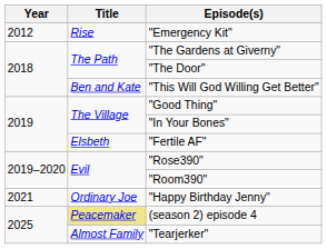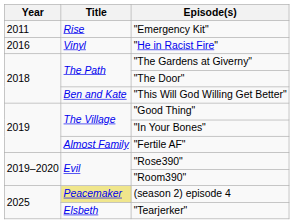 <table class="wikitable">
 <tr>
 <th>Year</th>
 <th>Title</th>
 <th>Episode(s)</th>
 </tr>
 <tr>
-<td>2012</td>
+<td>2011</td>
 <td><em><a href='#'>Rise</a></em></td>
 <td>"Emergency Kit"</td>
+</tr>
+<tr>
+<td>2016</td>
+<td><em><a href='#'>Vinyl</a></em></td>
+<td>"<a href='#'>He in Racist Fire</a>"</td>
 </tr>
 <tr>
 <td rowspan=3>2018</td>
 <td rowspan=2><em><a href='#'>The Path</a></em></td>
 <td>"The Gardens at Giverny"</td>
 </tr>
 <tr>
 <td>"The Door"</td>
 </tr>
 <tr>
 <td><em><a href='#'>Ben and Kate</a></em></td>
 <td>"This Will God Willing Get Better"</td>
 </tr>
 <tr>
 <td rowspan=3>2019</td>
 <td rowspan=2><em><a href='#'>The Village</a></em></td>
 <td>"Good Thing"</td>
 </tr>
 <tr>
 <td>"In Your Bones"</td>
 </tr>
 <tr>
-<td><em><a href='#'>Elsbeth</a></em></td>
+<td><em><a href='#'>Almost Family</a></em></td>
 <td>"Fertile AF"</td>
 </tr>
 <tr>
 <td rowspan=2>2019–2020</td>
 <td rowspan=2><em><a href='#'>Evil</a></em></td>
 <td>"Rose390"</td>
 </tr>
 <tr>
 <td>"Room390"</td>
 </tr>
 <tr>
-<td>2021</td>
-<td><em><a href='#'>Ordinary Joe</a></em></td>
-<td>"Happy Birthday Jenny"</td>
-</tr>
-<tr>
 <td rowspan=2>2025</td>
 <td style="background: khaki;"><em><a href='#'>Peacemaker</a></em></td>
 <td>(season 2) episode 4</td>
 </tr>
 <tr>
-<td><em><a href='#'>Almost Family</a></em></td>
+<td><em><a href='#'>Elsbeth</a></em></td>
 <td>"Tearjerker"</td>
 </tr>
 </table>
